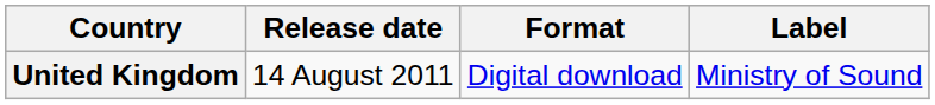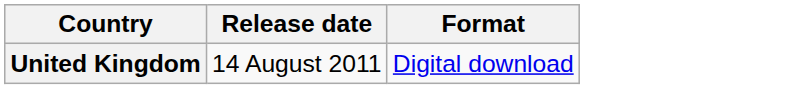 <table class="wikitable plainrowheaders">
 <tr>
 <th scope="col">Country</th>
 <th scope="col">Release date</th>
 <th scope="col">Format</th>
-<th scope="col">Label</th>
 </tr>
 <tr>
 <th scope="row">United Kingdom</th>
 <td>14 August 2011</td>
 <td><a href='#'>Digital download</a></td>
-<td><a href='#'>Ministry of Sound</a></td>
 </tr>
 </table>
